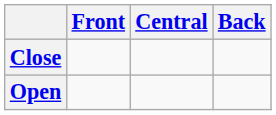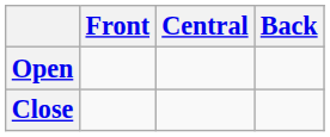 <table class="wikitable" style="text-align:center">
 <tr>
 <th></th>
 <th><a href='#'>Front</a></th>
 <th><a href='#'>Central</a></th>
 <th><a href='#'>Back</a></th>
 </tr>
 <tr>
+<th><a href='#'>Open</a></th>
+<td></td>
+<td></td>
+<td></td>
+</tr>
+<tr>
 <th><a href='#'>Close</a></th>
 <td></td>
 <td></td>
 <td></td>
 </tr>
-<tr>
-<th><a href='#'>Open</a></th>
-<td></td>
-<td></td>
-<td></td>
-</tr>
 </table>
